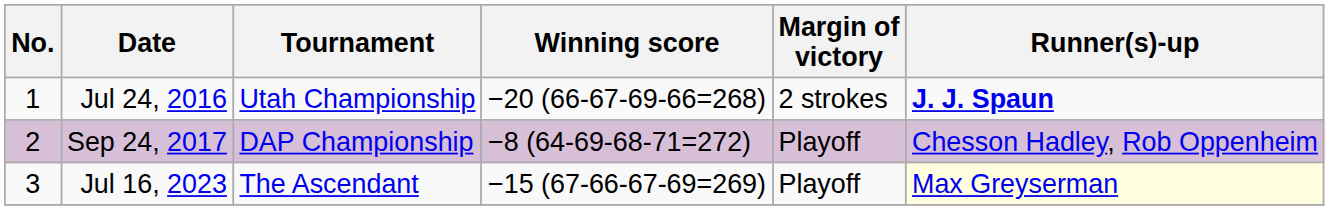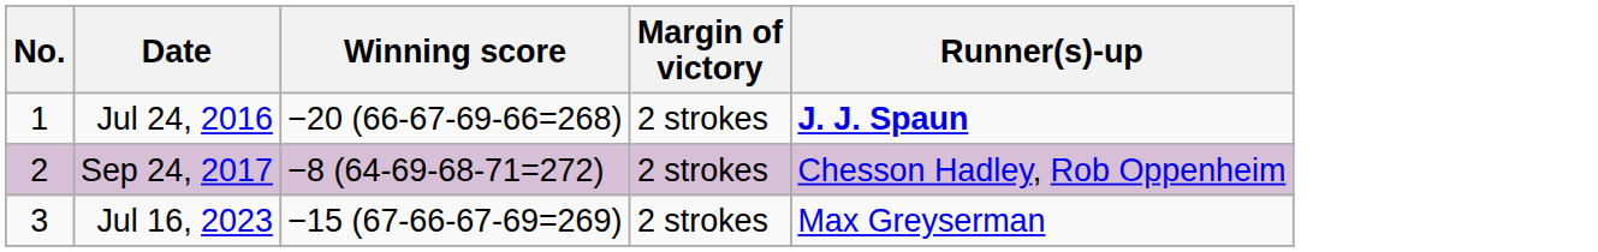 <table class="wikitable" style="font-size:95%;">
 <tr>
 <th>No.</th>
 <th>Date</th>
-<th>Tournament</th>
 <th>Winning score</th>
 <th>Margin of<br>victory</th>
 <th>Runner(s)-up</th>
 </tr>
 <tr>
 <td align=center>1</td>
 <td align=right>Jul 24, <a href='#'>2016</a></td>
-<td><a href='#'>Utah Championship</a></td>
 <td>−20 (66-67-69-66=268)</td>
 <td>2 strokes</td>
 <td><strong> <a href='#'>J. J. Spaun</a></strong></td>
 </tr>
 <tr style="background:thistle;">
 <td align=center>2</td>
 <td align=right>Sep 24, <a href='#'>2017</a></td>
-<td><a href='#'>DAP Championship</a></td>
 <td>−8 (64-69-68-71=272)</td>
-<td>Playoff</td>
+<td>2 strokes</td>
 <td> <a href='#'>Chesson Hadley</a>,  <a href='#'>Rob Oppenheim</a></td>
 </tr>
 <tr>
 <td align=center>3</td>
 <td align=right>Jul 16, <a href='#'>2023</a></td>
-<td><a href='#'>The Ascendant</a></td>
 <td>−15 (67-66-67-69=269)</td>
-<td>Playoff</td>
-<td style="background: lightyellow;"> <a href='#'>Max Greyserman</a></td>
+<td>2 strokes</td>
+<td> <a href='#'>Max Greyserman</a></td>
 </tr>
 </table>
